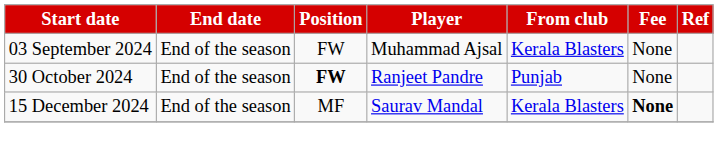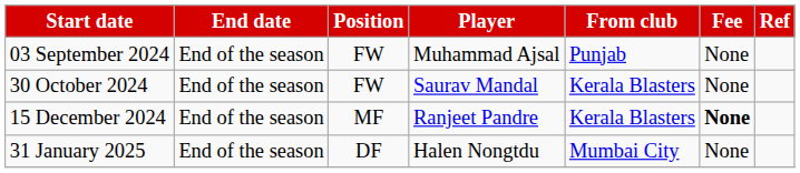 <table class="wikitable sortable">
 <tr>
 <th style="background:#d50000; color:white;"><strong>Start date</strong></th>
 <th style="background:#d50000; color:white;"><strong>End date</strong></th>
 <th style="background:#d50000; color:white;"><strong>Position</strong></th>
 <th style="background:#d50000; color:white;"><strong>Player</strong></th>
 <th style="background:#d50000; color:white;"><strong>From club</strong></th>
 <th style="background:#d50000; color:white;"><strong>Fee</strong></th>
 <th style="background:#d50000; color:white;"><strong>Ref</strong></th>
 </tr>
 <tr>
 <td>03 September 2024</td>
 <td>End of the season</td>
 <td style="text-align:center;">FW</td>
 <td style="text-align:left;"> Muhammad Ajsal</td>
-<td style="text-align:left;"> <a href='#'>Kerala Blasters</a></td>
+<td style="text-align:left;"> <a href='#'>Punjab</a></td>
 <td>None</td>
 <td></td>
 </tr>
 <tr>
 <td>30 October 2024</td>
 <td>End of the season</td>
-<td style="text-align:center;"><strong>FW</strong></td>
-<td style="text-align:left;"> <a href='#'>Ranjeet Pandre</a></td>
-<td style="text-align:left;"> <a href='#'>Punjab</a></td>
+<td style="text-align:center;">FW</td>
+<td style="text-align:left;"> <a href='#'>Saurav Mandal</a></td>
+<td style="text-align:left;"> <a href='#'>Kerala Blasters</a></td>
 <td>None</td>
 <td></td>
 </tr>
 <tr>
 <td>15 December 2024</td>
 <td>End of the season</td>
 <td style="text-align:center;">MF</td>
-<td style="text-align:left;"> <a href='#'>Saurav Mandal</a></td>
+<td style="text-align:left;"> <a href='#'>Ranjeet Pandre</a></td>
 <td style="text-align:left;"> <a href='#'>Kerala Blasters</a></td>
 <td><strong>None</strong></td>
 <td></td>
 </tr>
 <tr>
+<td>31 January 2025</td>
+<td>End of the season</td>
+<td style="text-align:center;">DF</td>
+<td style="text-align:left;"> Halen Nongtdu</td>
+<td style="text-align:left;"> <a href='#'>Mumbai City</a></td>
+<td>None</td>
+<td></td>
+</tr>
+<tr>
 </tr>
 </table>
